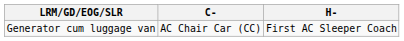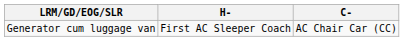 <table class="wikitable">
 <tr>
 <th>LRM/GD/EOG/SLR</th>
+<th>H-</th>
 <th>C-</th>
-<th>H-</th>
 </tr>
 <tr>
 <td>Generator cum luggage van</td>
+<td>First AC Sleeper Coach</td>
 <td>AC Chair Car (CC)</td>
-<td>First AC Sleeper Coach</td>
 </tr>
 </table>
